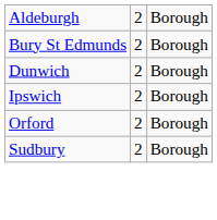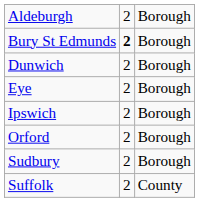 <table class="wikitable sortable">
 <tr>
 <td><a href='#'>Aldeburgh</a></td>
 <td>2</td>
 <td>Borough</td>
 </tr>
 <tr>
 <td><a href='#'>Bury St Edmunds</a></td>
+<td><strong>2</strong></td>
+<td>Borough</td>
+</tr>
+<tr>
+<td><a href='#'>Dunwich</a></td>
 <td>2</td>
 <td>Borough</td>
 </tr>
 <tr>
-<td><a href='#'>Dunwich</a></td>
+<td><a href='#'>Eye</a></td>
 <td>2</td>
 <td>Borough</td>
 </tr>
 <tr>
 <td><a href='#'>Ipswich</a></td>
 <td align="center">2</td>
 <td>Borough</td>
 </tr>
 <tr>
 <td><a href='#'>Orford</a></td>
 <td>2</td>
 <td>Borough</td>
 </tr>
 <tr>
 <td><a href='#'>Sudbury</a></td>
 <td>2</td>
 <td>Borough</td>
 </tr>
+<tr>
+<td><a href='#'>Suffolk</a></td>
+<td>2</td>
+<td>County</td>
+</tr>
 </table>
